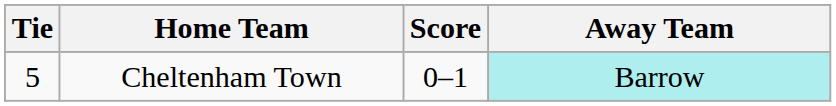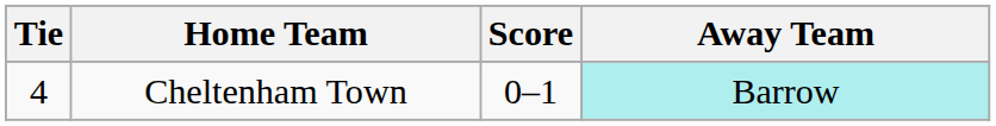 <table class="wikitable" style="text-align:center;">
 <tr>
 <th width=20>Tie</th>
 <th width=175>Home Team</th>
 <th width=20>Score</th>
 <th width=175>Away Team</th>
 </tr>
 <tr>
-<td>5</td>
+<td>4</td>
 <td>Cheltenham Town</td>
 <td>0–1</td>
 <td style="background: paleturquoise;">Barrow</td>
 </tr>
 </table>
